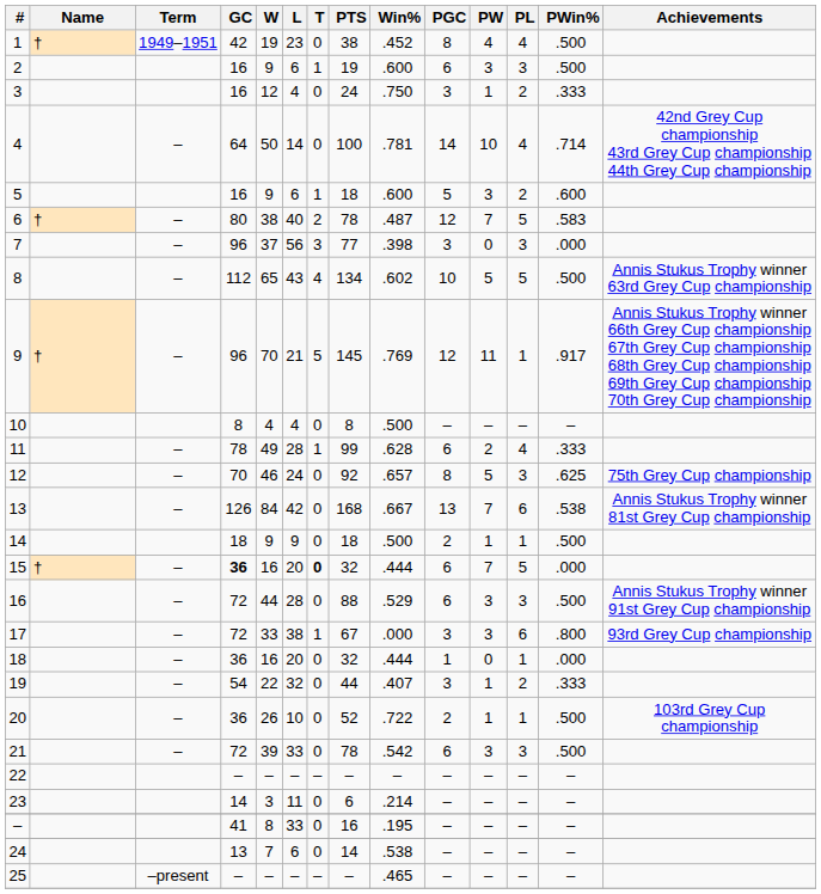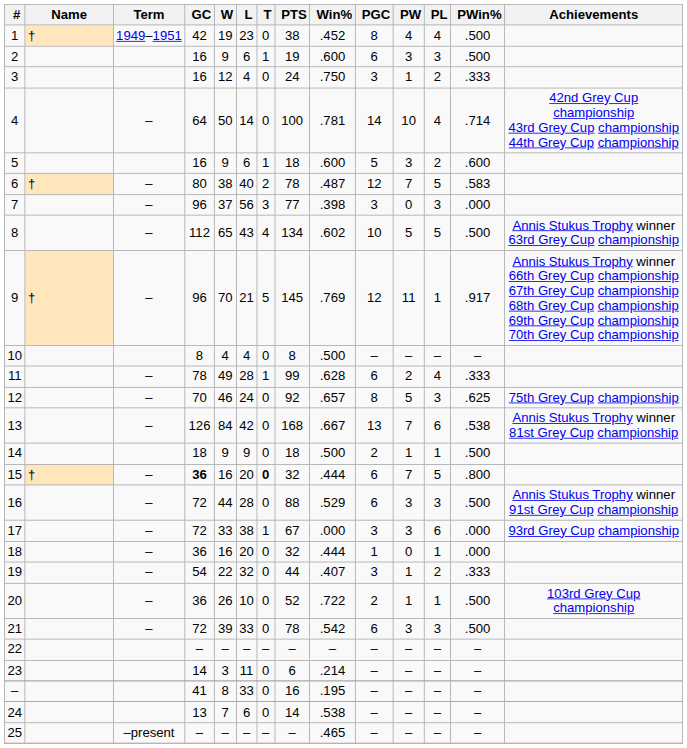 <table class="wikitable sortable" style="text-align:center;">
 <tr>
 <th> #</th>
 <th width=100>Name</th>
 <th>Term</th>
 <th> GC</th>
 <th> W</th>
 <th> L</th>
 <th> T</th>
 <th> PTS</th>
 <th> Win%</th>
 <th> PGC</th>
 <th> PW</th>
 <th> PL</th>
 <th> PWin%</th>
 <th width=210 class=unsortable>Achievements</th>
 </tr>
 <tr>
 <td>1</td>
 <td align=left style="background-color:#FFE6BD">†</td>
 <td><a href='#'>1949</a>–<a href='#'>1951</a></td>
 <td>42</td>
 <td>19</td>
 <td>23</td>
 <td>0</td>
 <td>38</td>
 <td>.452</td>
 <td>8</td>
 <td>4</td>
 <td>4</td>
 <td>.500</td>
 <td></td>
 </tr>
 <tr>
 <td>2</td>
 <td align=left></td>
 <td></td>
 <td>16</td>
 <td>9</td>
 <td>6</td>
 <td>1</td>
 <td>19</td>
 <td>.600</td>
 <td>6</td>
 <td>3</td>
 <td>3</td>
 <td>.500</td>
 <td></td>
 </tr>
 <tr>
 <td>3</td>
 <td align=left></td>
 <td></td>
 <td>16</td>
 <td>12</td>
 <td>4</td>
 <td>0</td>
 <td>24</td>
 <td>.750</td>
 <td>3</td>
 <td>1</td>
 <td>2</td>
 <td>.333</td>
 <td></td>
 </tr>
 <tr>
 <td>4</td>
 <td align=left></td>
 <td>–</td>
 <td>64</td>
 <td>50</td>
 <td>14</td>
 <td>0</td>
 <td>100</td>
 <td>.781</td>
 <td>14</td>
 <td>10</td>
 <td>4</td>
 <td>.714</td>
 <td><a href='#'>42nd Grey Cup</a> <a href='#'>championship</a><br><a href='#'>43rd Grey Cup</a> <a href='#'>championship</a><br><a href='#'>44th Grey Cup</a> <a href='#'>championship</a></td>
 </tr>
 <tr>
 <td>5</td>
 <td align=left></td>
 <td></td>
 <td>16</td>
 <td>9</td>
 <td>6</td>
 <td>1</td>
 <td>18</td>
 <td>.600</td>
 <td>5</td>
 <td>3</td>
 <td>2</td>
 <td>.600</td>
 <td></td>
 </tr>
 <tr>
 <td>6</td>
 <td align=left style="background-color:#FFE6BD">†</td>
 <td>–</td>
 <td>80</td>
 <td>38</td>
 <td>40</td>
 <td>2</td>
 <td>78</td>
 <td>.487</td>
 <td>12</td>
 <td>7</td>
 <td>5</td>
 <td>.583</td>
 <td></td>
 </tr>
 <tr>
 <td>7</td>
 <td align=left></td>
 <td>–</td>
 <td>96</td>
 <td>37</td>
 <td>56</td>
 <td>3</td>
 <td>77</td>
 <td>.398</td>
 <td>3</td>
 <td>0</td>
 <td>3</td>
 <td>.000</td>
 <td></td>
 </tr>
 <tr>
 <td>8</td>
 <td align=left></td>
 <td>–</td>
 <td>112</td>
 <td>65</td>
 <td>43</td>
 <td>4</td>
 <td>134</td>
 <td>.602</td>
 <td>10</td>
 <td>5</td>
 <td>5</td>
 <td>.500</td>
 <td> <a href='#'>Annis Stukus Trophy</a> winner<br><a href='#'>63rd Grey Cup</a> <a href='#'>championship</a></td>
 </tr>
 <tr>
 <td>9</td>
 <td align=left style="background-color:#FFE6BD">†</td>
 <td>–</td>
 <td>96</td>
 <td>70</td>
 <td>21</td>
 <td>5</td>
 <td>145</td>
 <td>.769</td>
 <td>12</td>
 <td>11</td>
 <td>1</td>
 <td>.917</td>
 <td> <a href='#'>Annis Stukus Trophy</a> winner<br><a href='#'>66th Grey Cup</a> <a href='#'>championship</a><br><a href='#'>67th Grey Cup</a> <a href='#'>championship</a><br><a href='#'>68th Grey Cup</a> <a href='#'>championship</a><br><a href='#'>69th Grey Cup</a> <a href='#'>championship</a><br><a href='#'>70th Grey Cup</a> <a href='#'>championship</a></td>
 </tr>
 <tr>
 <td>10</td>
 <td align=left></td>
 <td></td>
 <td>8</td>
 <td>4</td>
 <td>4</td>
 <td>0</td>
 <td>8</td>
 <td>.500</td>
 <td>–</td>
 <td>–</td>
 <td>–</td>
 <td>–</td>
 <td></td>
 </tr>
 <tr>
 <td>11</td>
 <td align=left></td>
 <td>–</td>
 <td>78</td>
 <td>49</td>
 <td>28</td>
 <td>1</td>
 <td>99</td>
 <td>.628</td>
 <td>6</td>
 <td>2</td>
 <td>4</td>
 <td>.333</td>
 <td></td>
 </tr>
 <tr>
 <td>12</td>
 <td align=left></td>
 <td>–</td>
 <td>70</td>
 <td>46</td>
 <td>24</td>
 <td>0</td>
 <td>92</td>
 <td>.657</td>
 <td>8</td>
 <td>5</td>
 <td>3</td>
 <td>.625</td>
 <td><a href='#'>75th Grey Cup</a> <a href='#'>championship</a></td>
 </tr>
 <tr>
 <td>13</td>
 <td align=left></td>
 <td>–</td>
 <td>126</td>
 <td>84</td>
 <td>42</td>
 <td>0</td>
 <td>168</td>
 <td>.667</td>
 <td>13</td>
 <td>7</td>
 <td>6</td>
 <td>.538</td>
 <td> <a href='#'>Annis Stukus Trophy</a> winner<br><a href='#'>81st Grey Cup</a> <a href='#'>championship</a></td>
 </tr>
 <tr>
 <td>14</td>
 <td align=left></td>
 <td></td>
 <td>18</td>
 <td>9</td>
 <td>9</td>
 <td>0</td>
 <td>18</td>
 <td>.500</td>
 <td>2</td>
 <td>1</td>
 <td>1</td>
 <td>.500</td>
 <td></td>
 </tr>
 <tr>
 <td>15</td>
 <td align=left style="background-color:#FFE6BD">†</td>
 <td>–</td>
 <td><strong>36</strong></td>
 <td>16</td>
 <td>20</td>
 <td><strong>0</strong></td>
 <td>32</td>
 <td>.444</td>
 <td>6</td>
 <td>7</td>
 <td>5</td>
-<td>.000</td>
+<td>.800</td>
 <td></td>
 </tr>
 <tr>
 <td>16</td>
 <td align=left></td>
 <td>–</td>
 <td>72</td>
 <td>44</td>
 <td>28</td>
 <td>0</td>
 <td>88</td>
 <td>.529</td>
 <td>6</td>
 <td>3</td>
 <td>3</td>
 <td>.500</td>
 <td> <a href='#'>Annis Stukus Trophy</a> winner<br><a href='#'>91st Grey Cup</a> <a href='#'>championship</a></td>
 </tr>
 <tr>
 <td>17</td>
 <td align=left></td>
 <td>–</td>
 <td>72</td>
 <td>33</td>
 <td>38</td>
 <td>1</td>
 <td>67</td>
 <td>.000</td>
 <td>3</td>
 <td>3</td>
 <td>6</td>
-<td>.800</td>
+<td>.000</td>
 <td><a href='#'>93rd Grey Cup</a> <a href='#'>championship</a></td>
 </tr>
 <tr>
 <td>18</td>
 <td align=left></td>
 <td>–</td>
 <td>36</td>
 <td>16</td>
 <td>20</td>
 <td>0</td>
 <td>32</td>
 <td>.444</td>
 <td>1</td>
 <td>0</td>
 <td>1</td>
 <td>.000</td>
 <td></td>
 </tr>
 <tr>
 <td>19</td>
 <td align=left></td>
 <td>–</td>
 <td>54</td>
 <td>22</td>
 <td>32</td>
 <td>0</td>
 <td>44</td>
 <td>.407</td>
 <td>3</td>
 <td>1</td>
 <td>2</td>
 <td>.333</td>
 <td></td>
 </tr>
 <tr>
 <td>20</td>
 <td align=left></td>
 <td>–</td>
 <td>36</td>
 <td>26</td>
 <td>10</td>
 <td>0</td>
 <td>52</td>
 <td>.722</td>
 <td>2</td>
 <td>1</td>
 <td>1</td>
 <td>.500</td>
 <td><a href='#'>103rd Grey Cup</a> <a href='#'>championship</a></td>
 </tr>
 <tr>
 <td>21</td>
 <td align=left></td>
 <td>–</td>
 <td>72</td>
 <td>39</td>
 <td>33</td>
 <td>0</td>
 <td>78</td>
 <td>.542</td>
 <td>6</td>
 <td>3</td>
 <td>3</td>
 <td>.500</td>
 <td></td>
 </tr>
 <tr>
 <td>22</td>
 <td align=left></td>
 <td></td>
 <td>–</td>
 <td>–</td>
 <td>–</td>
 <td>–</td>
 <td>–</td>
 <td>–</td>
 <td>–</td>
 <td>–</td>
 <td>–</td>
 <td>–</td>
 <td></td>
 </tr>
 <tr>
 <td>23</td>
 <td align=left></td>
 <td></td>
 <td>14</td>
 <td>3</td>
 <td>11</td>
 <td>0</td>
 <td>6</td>
 <td>.214</td>
 <td>–</td>
 <td>–</td>
 <td>–</td>
 <td>–</td>
 <td></td>
 </tr>
 <tr>
 </tr>
 <tr>
 <td>–</td>
 <td align=left></td>
 <td></td>
 <td>41</td>
 <td>8</td>
 <td>33</td>
 <td>0</td>
 <td>16</td>
 <td>.195</td>
 <td>–</td>
 <td>–</td>
 <td>–</td>
 <td>–</td>
 <td></td>
 </tr>
 <tr>
 </tr>
 <tr>
 </tr>
 <tr>
 <td>24</td>
 <td align=left></td>
 <td></td>
 <td>13</td>
 <td>7</td>
 <td>6</td>
 <td>0</td>
 <td>14</td>
 <td>.538</td>
 <td>–</td>
 <td>–</td>
 <td>–</td>
 <td>–</td>
 <td></td>
 </tr>
 <tr>
 <td>25</td>
 <td align=left></td>
 <td>–present</td>
 <td>–</td>
 <td>–</td>
 <td>–</td>
 <td>–</td>
 <td>–</td>
 <td>.465</td>
 <td>–</td>
 <td>–</td>
 <td>–</td>
 <td>–</td>
 <td></td>
 </tr>
 <tr>
 </tr>
 </table>
